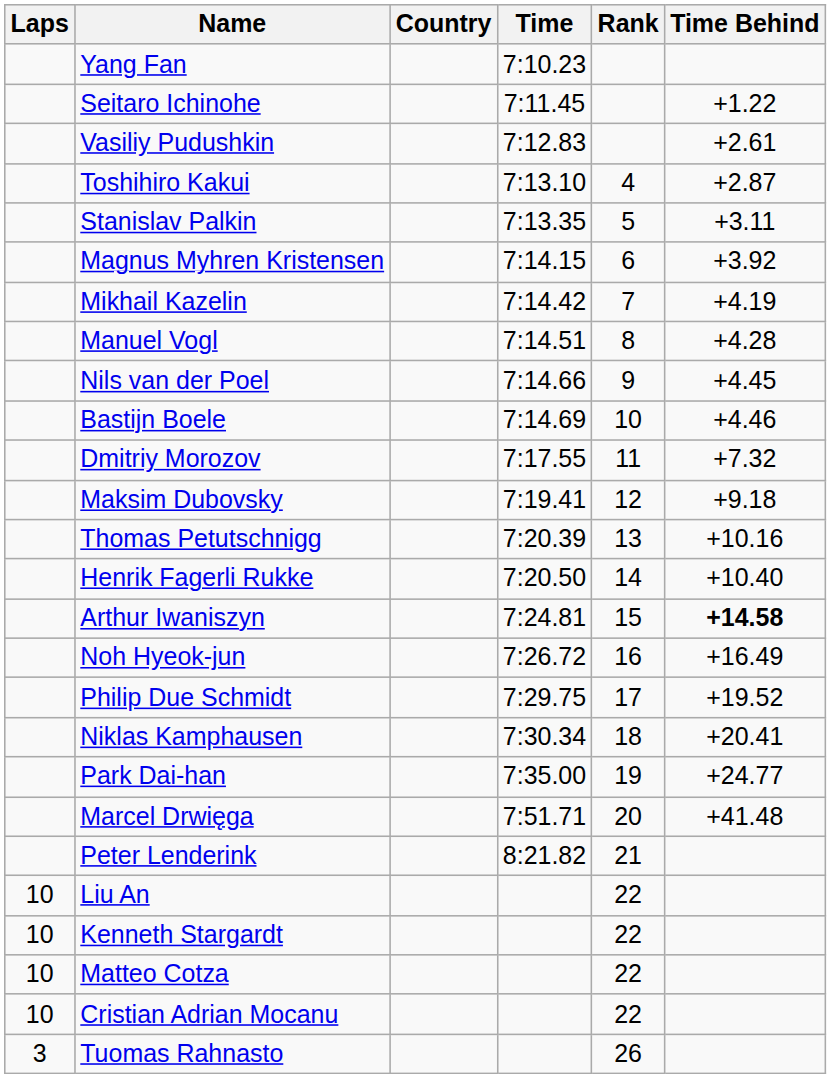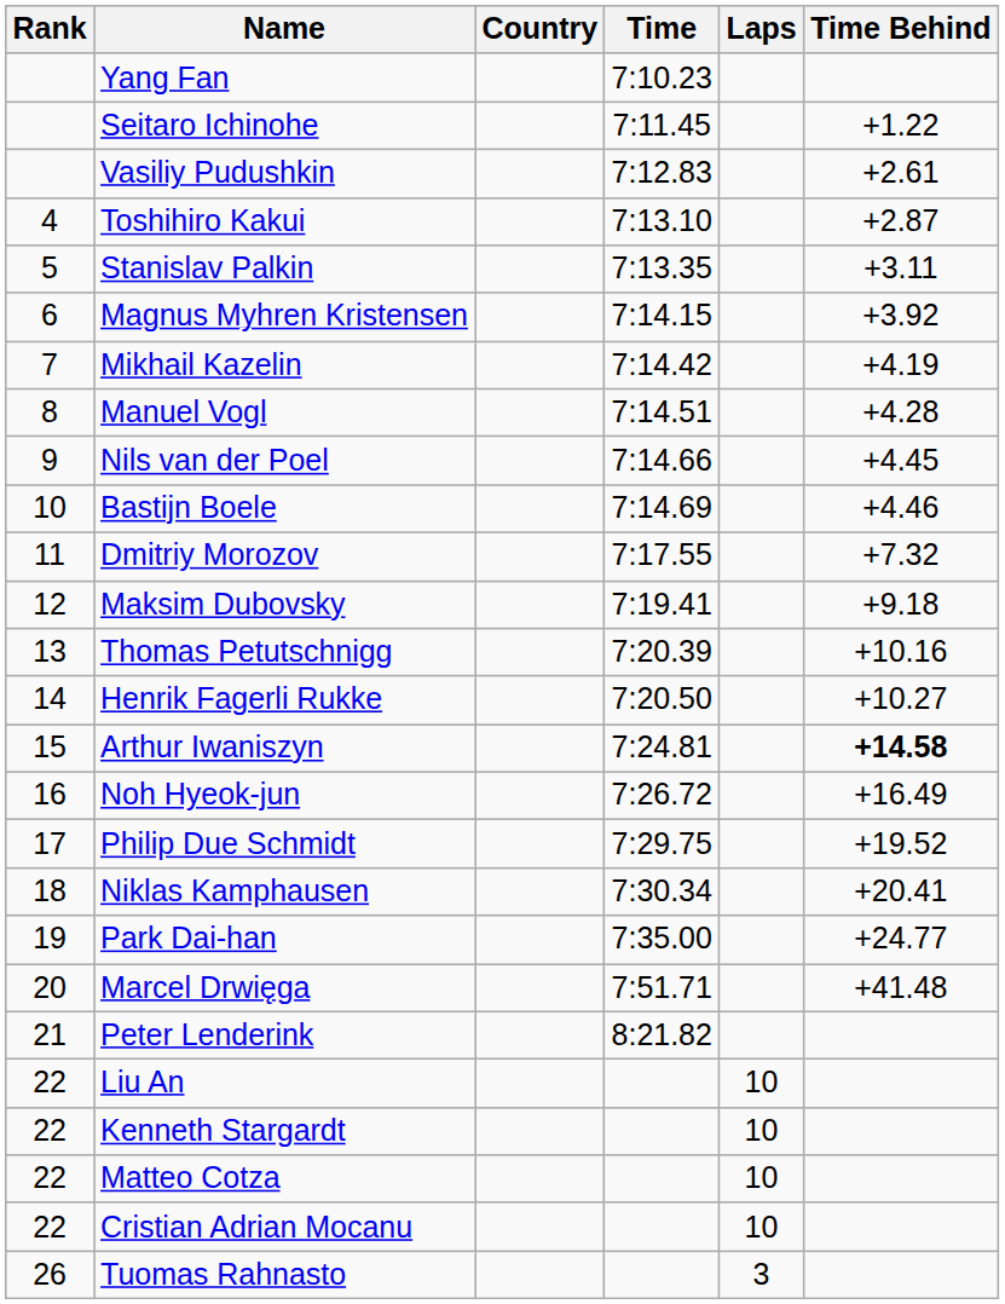 <table class="wikitable sortable" style="text-align:center">
 <tr>
-<th>Laps</th>
+<th>Rank</th>
 <th>Name</th>
 <th>Country</th>
 <th>Time</th>
-<th>Rank</th>
+<th>Laps</th>
 <th>Time Behind</th>
 </tr>
 <tr>
 <td></td>
 <td align=left><a href='#'>Yang Fan</a></td>
 <td align=left></td>
 <td>7:10.23</td>
 <td></td>
 <td></td>
 </tr>
 <tr>
 <td></td>
 <td align=left><a href='#'>Seitaro Ichinohe</a></td>
 <td align=left></td>
 <td>7:11.45</td>
 <td></td>
 <td>+1.22</td>
 </tr>
 <tr>
 <td></td>
 <td align=left><a href='#'>Vasiliy Pudushkin</a></td>
 <td align=left></td>
 <td>7:12.83</td>
 <td></td>
 <td>+2.61</td>
 </tr>
 <tr>
-<td></td>
+<td>4</td>
 <td align=left><a href='#'>Toshihiro Kakui</a></td>
 <td align=left></td>
 <td>7:13.10</td>
-<td>4</td>
+<td></td>
 <td>+2.87</td>
 </tr>
 <tr>
-<td></td>
+<td>5</td>
 <td align=left><a href='#'>Stanislav Palkin</a></td>
 <td align=left></td>
 <td>7:13.35</td>
-<td>5</td>
+<td></td>
 <td>+3.11</td>
 </tr>
 <tr>
-<td></td>
+<td>6</td>
 <td align=left><a href='#'>Magnus Myhren Kristensen</a></td>
 <td align=left></td>
 <td>7:14.15</td>
-<td>6</td>
+<td></td>
 <td>+3.92</td>
 </tr>
 <tr>
-<td></td>
+<td>7</td>
 <td align=left><a href='#'>Mikhail Kazelin</a></td>
 <td align=left></td>
 <td>7:14.42</td>
-<td>7</td>
+<td></td>
 <td>+4.19</td>
 </tr>
 <tr>
-<td></td>
+<td>8</td>
 <td align=left><a href='#'>Manuel Vogl</a></td>
 <td align=left></td>
 <td>7:14.51</td>
-<td>8</td>
+<td></td>
 <td>+4.28</td>
 </tr>
 <tr>
-<td></td>
+<td>9</td>
 <td align=left><a href='#'>Nils van der Poel</a></td>
 <td align=left></td>
 <td>7:14.66</td>
-<td>9</td>
+<td></td>
 <td>+4.45</td>
 </tr>
 <tr>
-<td></td>
+<td>10</td>
 <td align=left><a href='#'>Bastijn Boele</a></td>
 <td align=left></td>
 <td>7:14.69</td>
-<td>10</td>
+<td></td>
 <td>+4.46</td>
 </tr>
 <tr>
-<td></td>
+<td>11</td>
 <td align=left><a href='#'>Dmitriy Morozov</a></td>
 <td align=left></td>
 <td>7:17.55</td>
-<td>11</td>
+<td></td>
 <td>+7.32</td>
 </tr>
 <tr>
-<td></td>
+<td>12</td>
 <td align=left><a href='#'>Maksim Dubovsky</a></td>
 <td align=left></td>
 <td>7:19.41</td>
-<td>12</td>
+<td></td>
 <td>+9.18</td>
 </tr>
 <tr>
-<td></td>
+<td>13</td>
 <td align=left><a href='#'>Thomas Petutschnigg</a></td>
 <td align=left></td>
 <td>7:20.39</td>
-<td>13</td>
+<td></td>
 <td>+10.16</td>
 </tr>
 <tr>
-<td></td>
+<td>14</td>
 <td align=left><a href='#'>Henrik Fagerli Rukke</a></td>
 <td align=left></td>
 <td>7:20.50</td>
-<td>14</td>
-<td>+10.40</td>
+<td></td>
+<td>+10.27</td>
 </tr>
 <tr>
-<td></td>
+<td>15</td>
 <td align=left><a href='#'>Arthur Iwaniszyn</a></td>
 <td align=left></td>
 <td>7:24.81</td>
-<td>15</td>
+<td></td>
 <td><strong>+14.58</strong></td>
 </tr>
 <tr>
-<td></td>
+<td>16</td>
 <td align=left><a href='#'>Noh Hyeok-jun</a></td>
 <td align=left></td>
 <td>7:26.72</td>
-<td>16</td>
+<td></td>
 <td>+16.49</td>
 </tr>
 <tr>
-<td></td>
+<td>17</td>
 <td align=left><a href='#'>Philip Due Schmidt</a></td>
 <td align=left></td>
 <td>7:29.75</td>
-<td>17</td>
+<td></td>
 <td>+19.52</td>
 </tr>
 <tr>
-<td></td>
+<td>18</td>
 <td align=left><a href='#'>Niklas Kamphausen</a></td>
 <td align=left></td>
 <td>7:30.34</td>
-<td>18</td>
+<td></td>
 <td>+20.41</td>
 </tr>
 <tr>
-<td></td>
+<td>19</td>
 <td align=left><a href='#'>Park Dai-han</a></td>
 <td align=left></td>
 <td>7:35.00</td>
-<td>19</td>
+<td></td>
 <td>+24.77</td>
 </tr>
 <tr>
-<td></td>
+<td>20</td>
 <td align=left><a href='#'>Marcel Drwięga</a></td>
 <td align=left></td>
 <td>7:51.71</td>
-<td>20</td>
+<td></td>
 <td>+41.48</td>
 </tr>
 <tr>
-<td></td>
+<td>21</td>
 <td align=left><a href='#'>Peter Lenderink</a></td>
 <td align=left></td>
 <td>8:21.82</td>
-<td>21</td>
+<td></td>
 <td></td>
 </tr>
 <tr>
-<td>10</td>
+<td>22</td>
 <td align=left><a href='#'>Liu An</a></td>
 <td align=left></td>
 <td></td>
-<td>22</td>
+<td>10</td>
 <td></td>
 </tr>
 <tr>
-<td>10</td>
+<td>22</td>
 <td align=left><a href='#'>Kenneth Stargardt</a></td>
 <td align=left></td>
 <td></td>
-<td>22</td>
+<td>10</td>
 <td></td>
 </tr>
 <tr>
-<td>10</td>
+<td>22</td>
 <td align=left><a href='#'>Matteo Cotza</a></td>
 <td align=left></td>
 <td></td>
-<td>22</td>
+<td>10</td>
 <td></td>
 </tr>
 <tr>
-<td>10</td>
+<td>22</td>
 <td align=left><a href='#'>Cristian Adrian Mocanu</a></td>
 <td align=left></td>
 <td></td>
-<td>22</td>
+<td>10</td>
 <td></td>
 </tr>
 <tr>
-<td>3</td>
+<td>26</td>
 <td align=left><a href='#'>Tuomas Rahnasto</a></td>
 <td align=left></td>
 <td></td>
-<td>26</td>
+<td>3</td>
 <td></td>
 </tr>
 </table>
